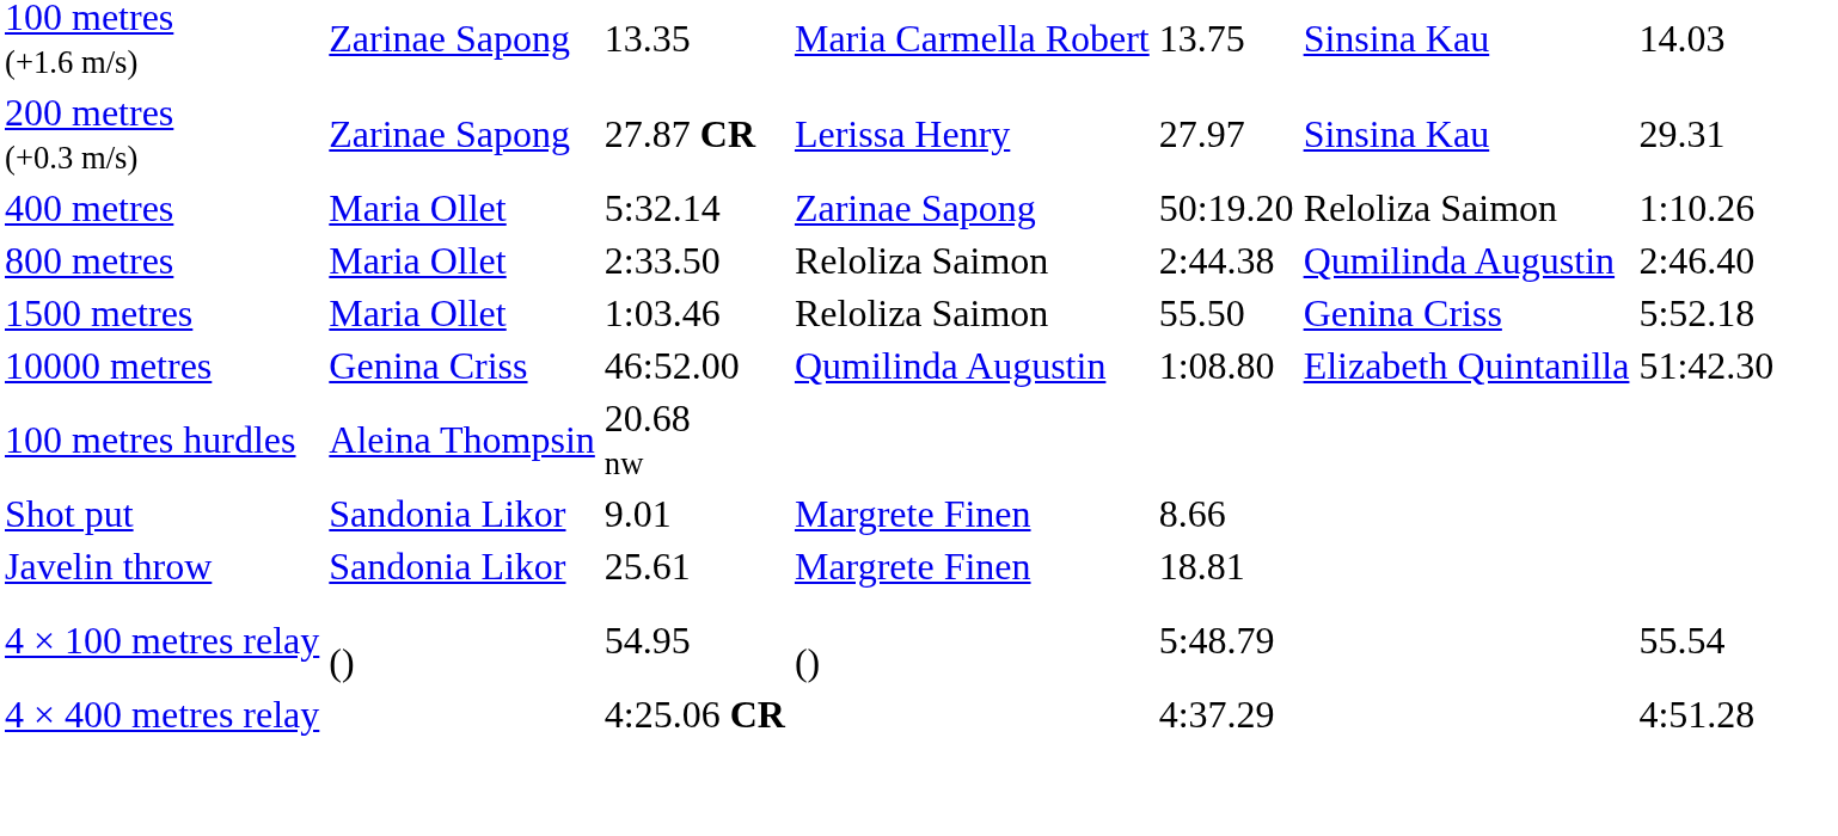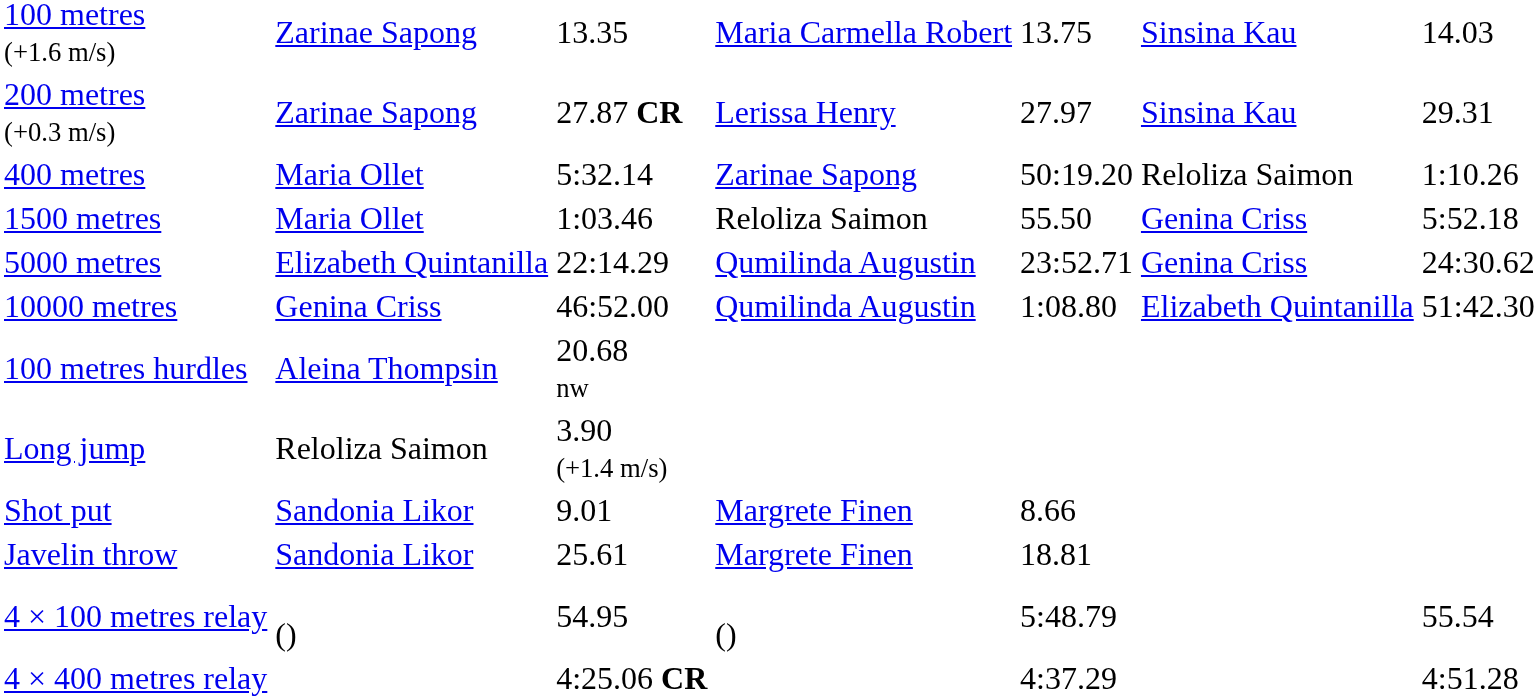 <table>
 <tr>
 <td><a href='#'>100 metres</a> <br><small>(+1.6 m/s)</small></td>
 <td align=left><a href='#'>Zarinae Sapong</a> <br> </td>
 <td>13.35</td>
 <td align=left><a href='#'>Maria Carmella Robert</a> <br> </td>
 <td>13.75</td>
 <td align=left><a href='#'>Sinsina Kau</a> <br> </td>
 <td>14.03</td>
 </tr>
 <tr>
 <td><a href='#'>200 metres</a> <br><small>(+0.3 m/s)</small></td>
 <td align=left><a href='#'>Zarinae Sapong</a> <br> </td>
 <td>27.87 <strong>CR</strong></td>
 <td align=left><a href='#'>Lerissa Henry</a> <br> </td>
 <td>27.97</td>
 <td align=left><a href='#'>Sinsina Kau</a> <br> </td>
 <td>29.31</td>
 </tr>
 <tr>
 <td><a href='#'>400 metres</a></td>
 <td align=left><a href='#'>Maria Ollet</a> <br> </td>
 <td>5:32.14</td>
 <td align=left><a href='#'>Zarinae Sapong</a> <br> </td>
 <td>50:19.20</td>
 <td align=left>Reloliza Saimon <br> </td>
 <td>1:10.26</td>
 </tr>
 <tr>
-<td><a href='#'>800 metres</a></td>
-<td align=left><a href='#'>Maria Ollet</a> <br> </td>
-<td>2:33.50</td>
-<td align=left>Reloliza Saimon <br> </td>
-<td>2:44.38</td>
-<td align=left><a href='#'>Qumilinda Augustin</a> <br> </td>
-<td>2:46.40</td>
-</tr>
-<tr>
 <td><a href='#'>1500 metres</a></td>
 <td align=left><a href='#'>Maria Ollet</a> <br> </td>
 <td>1:03.46</td>
 <td align=left>Reloliza Saimon <br> </td>
 <td>55.50</td>
 <td align=left><a href='#'>Genina Criss</a> <br> </td>
 <td>5:52.18</td>
+</tr>
+<tr>
+<td><a href='#'>5000 metres</a></td>
+<td align=left><a href='#'>Elizabeth Quintanilla</a> <br> </td>
+<td>22:14.29</td>
+<td align=left><a href='#'>Qumilinda Augustin</a> <br> </td>
+<td>23:52.71</td>
+<td align=left><a href='#'>Genina Criss</a> <br> </td>
+<td>24:30.62</td>
 </tr>
 <tr>
 <td><a href='#'>10000 metres</a></td>
 <td align=left><a href='#'>Genina Criss</a> <br> </td>
 <td>46:52.00</td>
 <td align=left><a href='#'>Qumilinda Augustin</a> <br> </td>
 <td>1:08.80</td>
 <td align=left><a href='#'>Elizabeth Quintanilla</a> <br> </td>
 <td>51:42.30</td>
 </tr>
 <tr>
 <td><a href='#'>100 metres hurdles</a></td>
 <td align=left><a href='#'>Aleina Thompsin</a> <br> </td>
 <td>20.68 <br><small>nw</small></td>
+<td align=left></td>
+<td></td>
+<td align=left></td>
+<td></td>
+</tr>
+<tr>
+<td><a href='#'>Long jump</a></td>
+<td align=left>Reloliza Saimon <br> </td>
+<td>3.90 <br><small>(+1.4 m/s)</small></td>
 <td align=left></td>
 <td></td>
 <td align=left></td>
 <td></td>
 </tr>
 <tr>
 <td><a href='#'>Shot put</a></td>
 <td align=left><a href='#'>Sandonia Likor</a> <br> </td>
 <td>9.01</td>
 <td align=left><a href='#'>Margrete Finen</a> <br> </td>
 <td>8.66</td>
 <td align=left></td>
 <td></td>
 </tr>
 <tr>
 <td><a href='#'>Javelin throw</a></td>
 <td align=left><a href='#'>Sandonia Likor</a> <br> </td>
 <td>25.61</td>
 <td align=left><a href='#'>Margrete Finen</a> <br> </td>
 <td>18.81</td>
 <td align=left></td>
 <td></td>
 </tr>
 <tr>
 <td><a href='#'>4 × 100 metres relay</a></td>
 <td> <br>()</td>
 <td>54.95</td>
 <td> <br>()</td>
 <td>5:48.79</td>
 <td></td>
 <td>55.54</td>
 </tr>
 <tr>
 <td><a href='#'>4 × 400 metres relay</a></td>
 <td></td>
 <td>4:25.06 <strong>CR</strong></td>
 <td></td>
 <td>4:37.29</td>
 <td></td>
 <td>4:51.28</td>
 </tr>
 </table>
